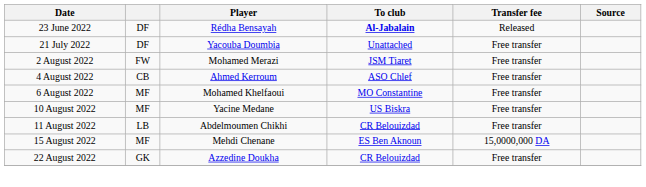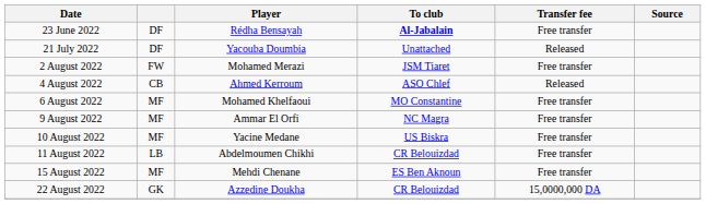 <table class="wikitable sortable" style="width:70%; text-align:center; font-size:85%; text-align:centre;">
 <tr>
 <th>Date</th>
 <th></th>
 <th>Player</th>
 <th>To club</th>
 <th>Transfer fee</th>
 <th>Source</th>
 </tr>
 <tr>
 <td>23 June 2022</td>
 <td>DF</td>
 <td> <a href='#'>Rédha Bensayah</a></td>
 <td><strong> <a href='#'>Al-Jabalain</a></strong></td>
-<td>Released</td>
+<td>Free transfer</td>
 <td></td>
 </tr>
 <tr>
 <td>21 July 2022</td>
 <td>DF</td>
 <td> <a href='#'>Yacouba Doumbia</a></td>
 <td><a href='#'>Unattached</a></td>
-<td>Free transfer</td>
+<td>Released</td>
 <td></td>
 </tr>
 <tr>
 <td>2 August 2022</td>
 <td>FW</td>
 <td> Mohamed Merazi</td>
 <td><a href='#'>JSM Tiaret</a></td>
 <td>Free transfer</td>
 <td></td>
 </tr>
 <tr>
 <td>4 August 2022</td>
 <td>CB</td>
 <td> <a href='#'>Ahmed Kerroum</a></td>
 <td><a href='#'>ASO Chlef</a></td>
-<td>Free transfer</td>
+<td>Released</td>
 <td></td>
 </tr>
 <tr>
 <td>6 August 2022</td>
 <td>MF</td>
 <td> Mohamed Khelfaoui</td>
 <td><a href='#'>MO Constantine</a></td>
+<td>Free transfer</td>
+<td></td>
+</tr>
+<tr>
+<td>9 August 2022</td>
+<td>MF</td>
+<td> Ammar El Orfi</td>
+<td><a href='#'>NC Magra</a></td>
 <td>Free transfer</td>
 <td></td>
 </tr>
 <tr>
 <td>10 August 2022</td>
 <td>MF</td>
 <td> Yacine Medane</td>
 <td><a href='#'>US Biskra</a></td>
 <td>Free transfer</td>
 <td></td>
 </tr>
 <tr>
 <td>11 August 2022</td>
 <td>LB</td>
 <td> Abdelmoumen Chikhi</td>
 <td><a href='#'>CR Belouizdad</a></td>
 <td>Free transfer</td>
 <td></td>
 </tr>
 <tr>
 <td>15 August 2022</td>
 <td>MF</td>
 <td> Mehdi Chenane</td>
 <td><a href='#'>ES Ben Aknoun</a></td>
-<td>15,0000,000 <a href='#'>DA</a></td>
+<td>Free transfer</td>
 <td></td>
 </tr>
 <tr>
 <td>22 August 2022</td>
 <td>GK</td>
 <td> <a href='#'>Azzedine Doukha</a></td>
 <td><a href='#'>CR Belouizdad</a></td>
-<td>Free transfer</td>
+<td>15,0000,000 <a href='#'>DA</a></td>
 <td></td>
 </tr>
 <tr>
 </tr>
 </table>
